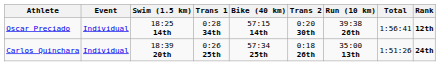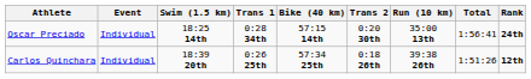 <table class="wikitable" style="font-size:90%">
 <tr>
 <th>Athlete</th>
 <th>Event</th>
 <th>Swim (1.5 km)</th>
 <th>Trans 1</th>
 <th>Bike (40 km)</th>
 <th>Trans 2</th>
 <th>Run (10 km)</th>
 <th>Total</th>
 <th>Rank</th>
 </tr>
 <tr>
 <td><a href='#'>Oscar Preciado</a></td>
 <td><a href='#'>Individual</a></td>
 <td align=center>18:25<br><strong>14th</strong></td>
 <td align=center>0:28<br><strong>34th</strong></td>
 <td align=center>57:15<br><strong>14th</strong></td>
 <td align=center>0:20<br><strong>30th</strong></td>
-<td align=center>39:38 <br><strong>26th</strong></td>
+<td align=center>35:00<br><strong>13th</strong></td>
 <td align=center>1:56:41</td>
-<td align=center><strong>12th</strong></td>
+<td align=center><strong>24th</strong></td>
 </tr>
 <tr>
 <td><a href='#'>Carlos Quinchara</a></td>
 <td><a href='#'>Individual</a></td>
 <td align=center>18:39<br><strong>20th</strong></td>
 <td align=center>0:26<br><strong>25th</strong></td>
 <td align=center>57:34<br><strong>25th</strong></td>
 <td align=center>0:18<br><strong>26th</strong></td>
-<td align=center>35:00<br><strong>13th</strong></td>
+<td align=center>39:38 <br><strong>26th</strong></td>
 <td align=center>1:51:26</td>
-<td align=center><strong>24th</strong></td>
+<td align=center><strong>12th</strong></td>
 </tr>
 </table>
